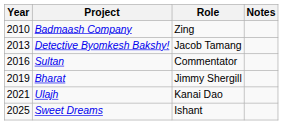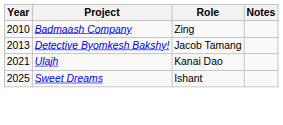 <table class="wikitable">
 <tr>
 <th>Year</th>
 <th>Project</th>
 <th>Role</th>
 <th>Notes</th>
 </tr>
 <tr>
 <td>2010</td>
 <td><em><a href='#'>Badmaash Company</a></em></td>
 <td>Zing</td>
 <td></td>
 </tr>
 <tr>
 <td>2013</td>
 <td><em><a href='#'>Detective Byomkesh Bakshy!</a></em></td>
 <td>Jacob Tamang</td>
 <td></td>
 </tr>
 <tr>
-<td>2016</td>
-<td><em><a href='#'>Sultan</a></em></td>
-<td>Commentator</td>
-<td></td>
-</tr>
-<tr>
-<td>2019</td>
-<td><em><a href='#'>Bharat</a></em></td>
-<td>Jimmy Shergill</td>
-<td></td>
-</tr>
-<tr>
 <td>2021</td>
 <td><em><a href='#'>Ulajh</a></em></td>
 <td>Kanai Dao</td>
 <td></td>
 </tr>
 <tr>
 <td>2025</td>
 <td><em><a href='#'>Sweet Dreams</a></em></td>
 <td>Ishant</td>
 <td></td>
 </tr>
 </table>
